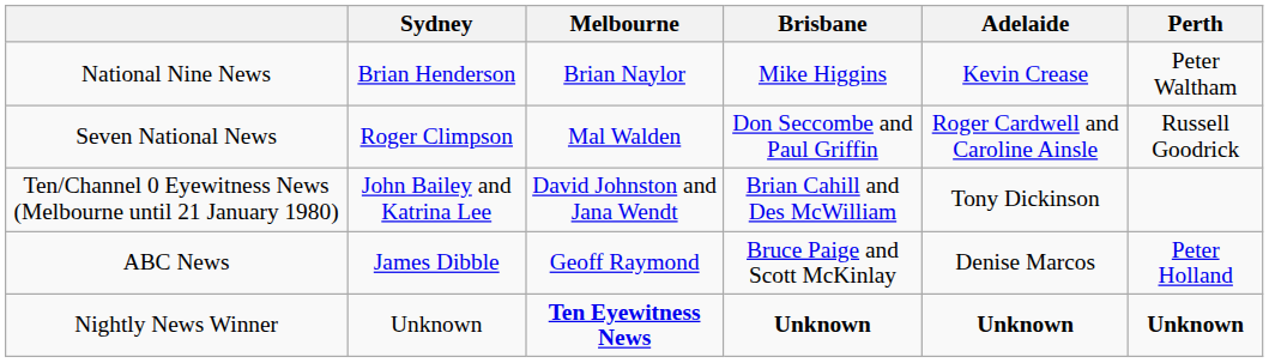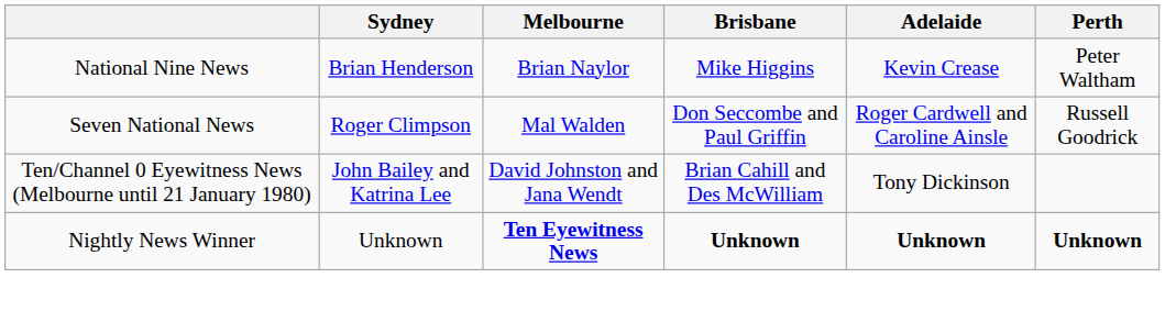 <table class="wikitable">
 <tr>
 <th></th>
 <th>Sydney</th>
 <th>Melbourne</th>
 <th>Brisbane</th>
 <th>Adelaide</th>
 <th>Perth</th>
 </tr>
 <tr style="text-align:center">
 <td>National Nine News</td>
 <td><a href='#'>Brian Henderson</a></td>
 <td><a href='#'>Brian Naylor</a></td>
 <td><a href='#'>Mike Higgins</a></td>
 <td><a href='#'>Kevin Crease</a></td>
 <td>Peter Waltham</td>
 </tr>
 <tr style="text-align:center">
 <td>Seven National News</td>
 <td><a href='#'>Roger Climpson</a></td>
 <td><a href='#'>Mal Walden</a></td>
 <td><a href='#'>Don Seccombe</a> and <a href='#'>Paul Griffin</a></td>
 <td><a href='#'>Roger Cardwell</a> and <a href='#'>Caroline Ainsle</a></td>
 <td>Russell Goodrick</td>
 </tr>
 <tr style="text-align:center">
 <td>Ten/Channel 0 Eyewitness News (Melbourne until 21 January 1980)</td>
 <td><a href='#'>John Bailey</a> and <a href='#'>Katrina Lee</a></td>
 <td><a href='#'>David Johnston</a> and <a href='#'>Jana Wendt</a></td>
 <td><a href='#'>Brian Cahill</a> and <a href='#'>Des McWilliam</a></td>
 <td>Tony Dickinson</td>
 <td></td>
 </tr>
 <tr style="text-align:center">
-<td>ABC News</td>
-<td><a href='#'>James Dibble</a></td>
-<td><a href='#'>Geoff Raymond</a></td>
-<td><a href='#'>Bruce Paige</a> and Scott McKinlay</td>
-<td>Denise Marcos</td>
-<td><a href='#'>Peter Holland</a></td>
-</tr>
-<tr style="text-align:center">
 <td>Nightly News Winner</td>
 <td>Unknown</td>
 <td><strong><a href='#'>Ten Eyewitness News</a></strong></td>
 <td><strong>Unknown</strong></td>
 <td><strong>Unknown</strong></td>
 <td><strong>Unknown</strong></td>
 </tr>
 </table>
